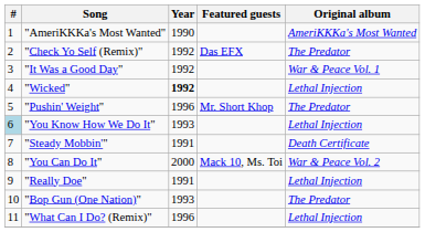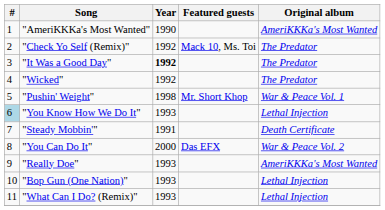 <table class="wikitable">
 <tr>
 <th>#</th>
 <th>Song</th>
 <th>Year</th>
 <th>Featured guests</th>
 <th>Original album</th>
 </tr>
 <tr>
 <td>1</td>
 <td>"AmeriKKKa's Most Wanted"</td>
 <td>1990</td>
 <td></td>
 <td><em><a href='#'>AmeriKKKa's Most Wanted</a></em></td>
 </tr>
 <tr>
 <td>2</td>
 <td>"<a href='#'>Check Yo Self</a> (Remix)"</td>
 <td>1992</td>
-<td><a href='#'>Das EFX</a></td>
+<td><a href='#'>Mack 10</a>, Ms. Toi</td>
 <td><em><a href='#'>The Predator</a></em></td>
 </tr>
 <tr>
 <td>3</td>
 <td>"<a href='#'>It Was a Good Day</a>"</td>
-<td>1992</td>
+<td><strong>1992</strong></td>
 <td></td>
-<td><em><a href='#'>War & Peace Vol. 1</a></em></td>
+<td><em><a href='#'>The Predator</a></em></td>
 </tr>
 <tr>
 <td>4</td>
 <td>"<a href='#'>Wicked</a>"</td>
-<td><strong>1992</strong></td>
+<td>1992</td>
 <td></td>
-<td><em><a href='#'>Lethal Injection</a></em></td>
+<td><em><a href='#'>The Predator</a></em></td>
 </tr>
 <tr>
 <td>5</td>
 <td>"<a href='#'>Pushin' Weight</a>"</td>
-<td>1996</td>
+<td>1998</td>
 <td><a href='#'>Mr. Short Khop</a></td>
-<td><em><a href='#'>The Predator</a></em></td>
+<td><em><a href='#'>War & Peace Vol. 1</a></em></td>
 </tr>
 <tr>
 <td style="background: lightblue;">6</td>
 <td>"<a href='#'>You Know How We Do It</a>"</td>
 <td>1993</td>
 <td></td>
 <td><em><a href='#'>Lethal Injection</a></em></td>
 </tr>
 <tr>
 <td>7</td>
 <td>"<a href='#'>Steady Mobbin'</a>"</td>
 <td>1991</td>
 <td></td>
 <td><em><a href='#'>Death Certificate</a></em></td>
 </tr>
 <tr>
 <td>8</td>
 <td>"<a href='#'>You Can Do It</a>"</td>
 <td>2000</td>
-<td><a href='#'>Mack 10</a>, Ms. Toi</td>
+<td><a href='#'>Das EFX</a></td>
 <td><em><a href='#'>War & Peace Vol. 2</a></em></td>
 </tr>
 <tr>
 <td>9</td>
 <td>"<a href='#'>Really Doe</a>"</td>
-<td>1991</td>
+<td>1993</td>
 <td></td>
-<td><em><a href='#'>Lethal Injection</a></em></td>
+<td><em><a href='#'>AmeriKKKa's Most Wanted</a></em></td>
 </tr>
 <tr>
 <td>10</td>
 <td>"<a href='#'>Bop Gun (One Nation)</a>"</td>
 <td>1993</td>
 <td></td>
-<td><em><a href='#'>The Predator</a></em></td>
+<td><em><a href='#'>Lethal Injection</a></em></td>
 </tr>
 <tr>
 <td>11</td>
 <td>"<a href='#'>What Can I Do?</a> (Remix)"</td>
-<td>1996</td>
+<td>1993</td>
 <td></td>
 <td><em><a href='#'>Lethal Injection</a></em></td>
 </tr>
 <tr>
 </tr>
 </table>
